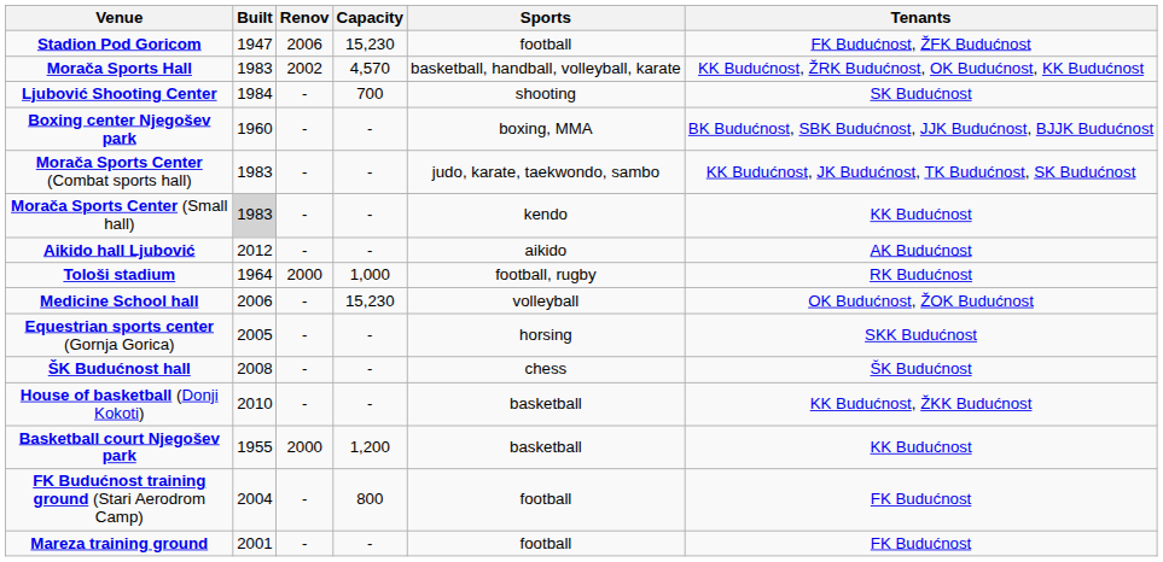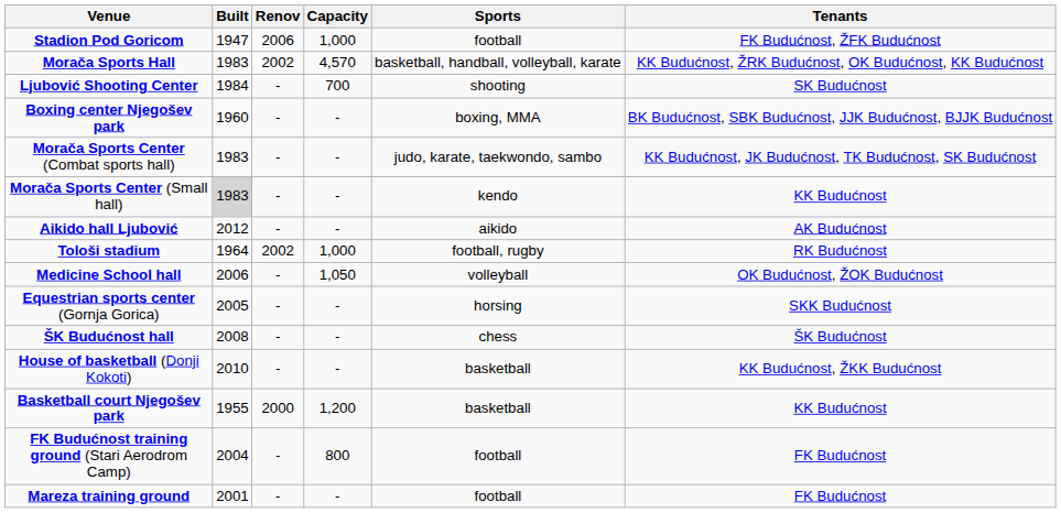 <table class="wikitable" style="text-align:center">
 <tr>
 <th style="width:220px;">Venue</th>
 <th>Built</th>
 <th>Renov</th>
 <th>Capacity</th>
 <th>Sports</th>
 <th>Tenants</th>
 </tr>
 <tr>
 <td><strong><a href='#'>Stadion Pod Goricom</a></strong></td>
 <td>1947</td>
 <td>2006</td>
-<td>15,230</td>
+<td>1,000</td>
 <td>football</td>
 <td><a href='#'>FK Budućnost</a>, <a href='#'>ŽFK Budućnost</a></td>
 </tr>
 <tr>
 <td><strong><a href='#'>Morača Sports Hall</a></strong></td>
 <td>1983</td>
 <td>2002</td>
 <td>4,570</td>
 <td>basketball, handball, volleyball, karate</td>
 <td><a href='#'>KK Budućnost</a>, <a href='#'>ŽRK Budućnost</a>, <a href='#'>OK Budućnost</a>, <a href='#'>KK Budućnost</a></td>
 </tr>
 <tr>
 <td><strong><a href='#'>Ljubović Shooting Center</a></strong></td>
 <td>1984</td>
 <td>-</td>
 <td>700</td>
 <td>shooting</td>
 <td><a href='#'>SK Budućnost</a></td>
 </tr>
 <tr>
 <td><strong><a href='#'>Boxing center Njegošev park</a></strong></td>
 <td>1960</td>
 <td>-</td>
 <td>-</td>
 <td>boxing, MMA</td>
 <td><a href='#'>BK Budućnost</a>, <a href='#'>SBK Budućnost</a>, <a href='#'>JJK Budućnost</a>, <a href='#'>BJJK Budućnost</a></td>
 </tr>
 <tr>
 <td><strong><a href='#'>Morača Sports Center</a></strong> (Combat sports hall)</td>
 <td>1983</td>
 <td>-</td>
 <td>-</td>
 <td>judo, karate, taekwondo, sambo</td>
 <td><a href='#'>KK Budućnost</a>, <a href='#'>JK Budućnost</a>, <a href='#'>TK Budućnost</a>, <a href='#'>SK Budućnost</a></td>
 </tr>
 <tr>
 <td><strong><a href='#'>Morača Sports Center</a></strong> (Small hall)</td>
 <td style="background: lightgrey;">1983</td>
 <td>-</td>
 <td>-</td>
 <td>kendo</td>
 <td><a href='#'>KK Budućnost</a></td>
 </tr>
 <tr>
 <td><strong><a href='#'>Aikido hall Ljubović</a></strong></td>
 <td>2012</td>
 <td>-</td>
 <td>-</td>
 <td>aikido</td>
 <td><a href='#'>AK Budućnost</a></td>
 </tr>
 <tr>
 <td><strong><a href='#'>Tološi stadium</a></strong></td>
 <td>1964</td>
-<td>2000</td>
+<td>2002</td>
 <td>1,000</td>
 <td>football, rugby</td>
 <td><a href='#'>RK Budućnost</a></td>
 </tr>
 <tr>
 <td><strong><a href='#'>Medicine School hall</a></strong></td>
 <td>2006</td>
 <td>-</td>
-<td>15,230</td>
+<td>1,050</td>
 <td>volleyball</td>
 <td><a href='#'>OK Budućnost</a>, <a href='#'>ŽOK Budućnost</a></td>
 </tr>
 <tr>
 <td><strong><a href='#'>Equestrian sports center</a></strong> (Gornja Gorica)</td>
 <td>2005</td>
 <td>-</td>
 <td>-</td>
 <td>horsing</td>
 <td><a href='#'>SKK Budućnost</a></td>
 </tr>
 <tr>
 <td><strong><a href='#'>ŠK Budućnost hall</a></strong></td>
 <td>2008</td>
 <td>-</td>
 <td>-</td>
 <td>chess</td>
 <td><a href='#'>ŠK Budućnost</a></td>
 </tr>
 <tr>
 <td><strong><a href='#'>House of basketball</a></strong> (<a href='#'>Donji Kokoti</a>)</td>
 <td>2010</td>
 <td>-</td>
 <td>-</td>
 <td>basketball</td>
 <td><a href='#'>KK Budućnost</a>, <a href='#'>ŽKK Budućnost</a></td>
 </tr>
 <tr>
 <td><strong><a href='#'>Basketball court Njegošev park</a></strong></td>
 <td>1955</td>
 <td>2000</td>
 <td>1,200</td>
 <td>basketball</td>
 <td><a href='#'>KK Budućnost</a></td>
 </tr>
 <tr>
 <td><strong><a href='#'>FK Budućnost training ground</a></strong> (Stari Aerodrom Camp)</td>
 <td>2004</td>
 <td>-</td>
 <td>800</td>
 <td>football</td>
 <td><a href='#'>FK Budućnost</a></td>
 </tr>
 <tr>
 <td><strong><a href='#'>Mareza training ground</a></strong></td>
 <td>2001</td>
 <td>-</td>
 <td>-</td>
 <td>football</td>
 <td><a href='#'>FK Budućnost</a></td>
 </tr>
 </table>
